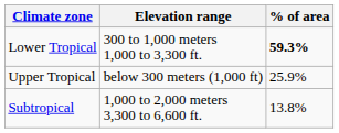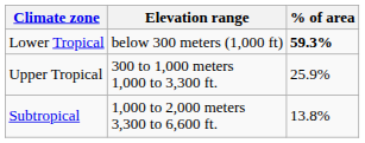 <table class="wikitable">
 <tr>
 <th><a href='#'>Climate zone</a></th>
 <th>Elevation range</th>
 <th>% of area</th>
 </tr>
 <tr>
 <td>Lower <a href='#'>Tropical</a></td>
-<td>300 to 1,000 meters<br>1,000 to 3,300 ft.</td>
+<td>below 300 meters (1,000 ft)</td>
 <td><strong>59.3%</strong></td>
 </tr>
 <tr>
 <td>Upper Tropical</td>
-<td>below 300 meters (1,000 ft)</td>
+<td>300 to 1,000 meters<br>1,000 to 3,300 ft.</td>
 <td>25.9%</td>
 </tr>
 <tr>
 <td><a href='#'>Subtropical</a></td>
 <td>1,000 to 2,000 meters<br>3,300 to 6,600 ft.</td>
 <td>13.8%</td>
 </tr>
 </table>
